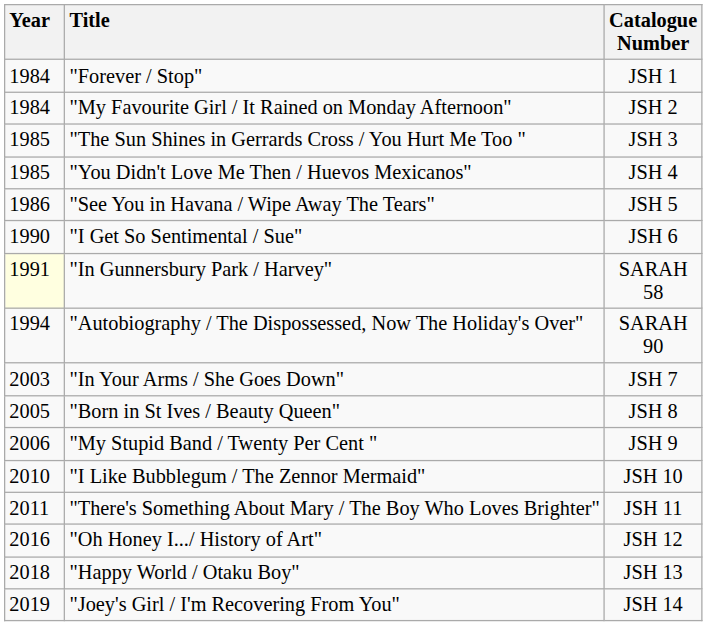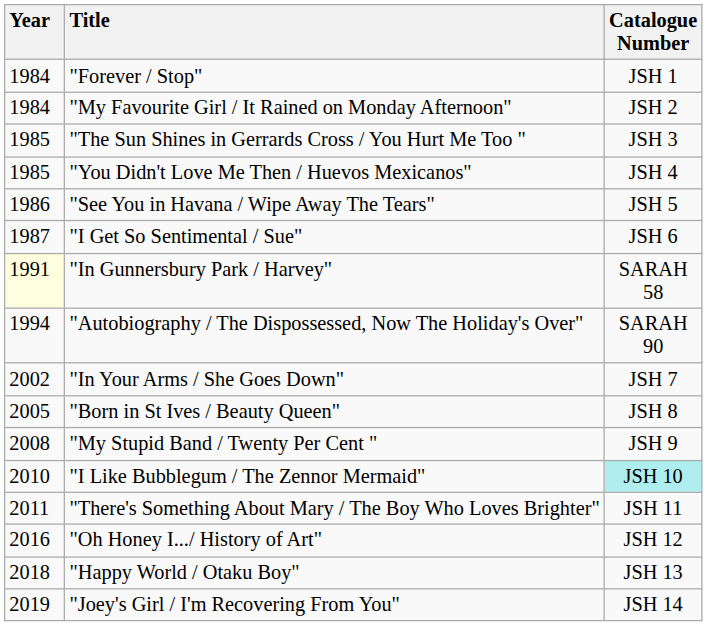 <table class="wikitable">
 <tr>
 <th style="vertical-align:top; text-align:left; width:40px;">Year</th>
 <th style="text-align:left; vertical-align:top;">Title</th>
 <th style="vertical-align:top; text-align:center; width:40px;">Catalogue Number</th>
 </tr>
 <tr style="vertical-align:top;">
 <td style="text-align:left; ">1984</td>
 <td style="text-align:left; ">"Forever / Stop"</td>
 <td style="text-align:center; ">JSH 1</td>
 </tr>
 <tr style="vertical-align:top;">
 <td style="text-align:left; ">1984</td>
 <td style="text-align:left; ">"My Favourite Girl / It Rained on Monday Afternoon"</td>
 <td style="text-align:center; ">JSH 2</td>
 </tr>
 <tr style="vertical-align:top;">
 <td style="text-align:left; ">1985</td>
 <td style="text-align:left; ">"The Sun Shines in Gerrards Cross / You Hurt Me Too "</td>
 <td style="text-align:center; ">JSH 3</td>
 </tr>
 <tr style="vertical-align:top;">
 <td style="text-align:left; ">1985</td>
 <td style="text-align:left; ">"You Didn't Love Me Then / Huevos Mexicanos"</td>
 <td style="text-align:center; ">JSH 4</td>
 </tr>
 <tr style="vertical-align:top;">
 <td style="text-align:left; ">1986</td>
 <td style="text-align:left; ">"See You in Havana / Wipe Away The Tears"</td>
 <td style="text-align:center; ">JSH 5</td>
 </tr>
 <tr style="vertical-align:top;">
-<td style="text-align:left; ">1990</td>
+<td style="text-align:left; ">1987</td>
 <td style="text-align:left; ">"I Get So Sentimental / Sue"</td>
 <td style="text-align:center; ">JSH 6</td>
 </tr>
 <tr style="vertical-align:top;">
 <td style="background: lightyellow; text-align:left; ">1991</td>
 <td style="text-align:left; ">"In Gunnersbury Park / Harvey"</td>
 <td style="text-align:center; ">SARAH 58</td>
 </tr>
 <tr style="vertical-align:top;">
 <td style="text-align:left; ">1994</td>
 <td style="text-align:left; ">"Autobiography / The Dispossessed, Now The Holiday's Over"</td>
 <td style="text-align:center; ">SARAH 90</td>
 </tr>
 <tr style="vertical-align:top;">
-<td style="text-align:left; ">2003</td>
+<td style="text-align:left; ">2002</td>
 <td style="text-align:left; ">"In Your Arms / She Goes Down"</td>
 <td style="text-align:center; ">JSH 7</td>
 </tr>
 <tr style="vertical-align:top;">
 <td style="text-align:left; ">2005</td>
 <td style="text-align:left; ">"Born in St Ives / Beauty Queen"</td>
 <td style="text-align:center; ">JSH 8</td>
 </tr>
 <tr style="vertical-align:top;">
-<td style="text-align:left; ">2006</td>
+<td style="text-align:left; ">2008</td>
 <td style="text-align:left; ">"My Stupid Band / Twenty Per Cent "</td>
 <td style="text-align:center; ">JSH 9</td>
 </tr>
 <tr style="vertical-align:top;">
 <td style="text-align:left; ">2010</td>
 <td style="text-align:left; ">"I Like Bubblegum / The Zennor Mermaid"</td>
-<td style="text-align:center; ">JSH 10</td>
+<td style="background: paleturquoise; text-align:center; ">JSH 10</td>
 </tr>
 <tr style="vertical-align:top;">
 <td style="text-align:left; ">2011</td>
 <td style="text-align:left; ">"There's Something About Mary / The Boy Who Loves Brighter"</td>
 <td style="text-align:center; ">JSH 11</td>
 </tr>
 <tr style="vertical-align:top;">
 <td style="text-align:left; ">2016</td>
 <td style="text-align:left; ">"Oh Honey I.../ History of Art"</td>
 <td style="text-align:center; ">JSH 12</td>
 </tr>
 <tr style="vertical-align:top;">
 <td style="text-align:left; ">2018</td>
 <td style="text-align:left; ">"Happy World / Otaku Boy"</td>
 <td style="text-align:center; ">JSH 13</td>
 </tr>
 <tr style="vertical-align:top;">
 <td style="text-align:left; ">2019</td>
 <td style="text-align:left; ">"Joey's Girl / I'm Recovering From You"</td>
 <td style="text-align:center; ">JSH 14</td>
 </tr>
 </table>
